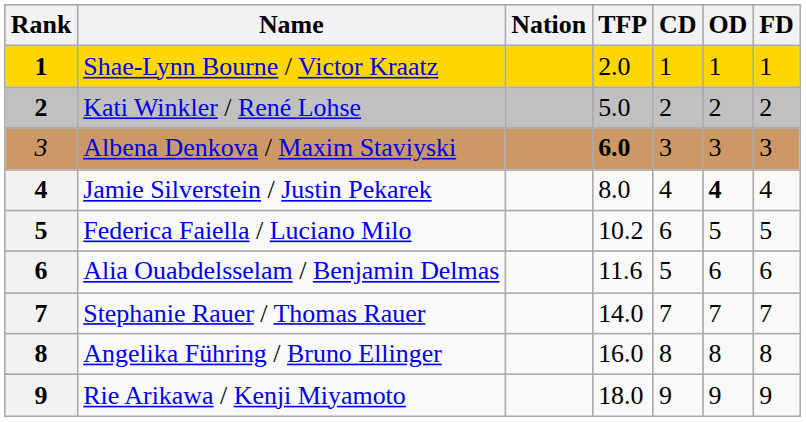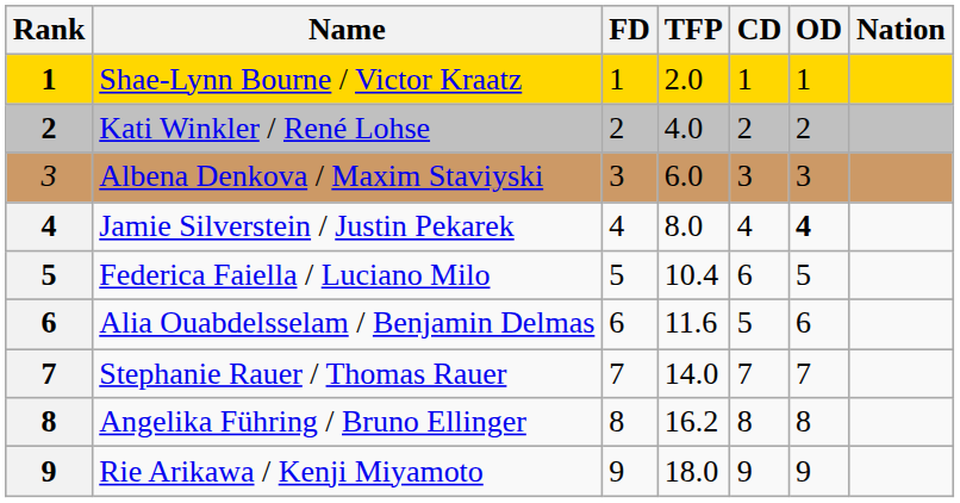 <table class="wikitable">
 <tr>
 <th>Rank</th>
 <th>Name</th>
-<th>Nation</th>
+<th>FD</th>
 <th>TFP</th>
 <th>CD</th>
 <th>OD</th>
-<th>FD</th>
+<th>Nation</th>
 </tr>
 <tr bgcolor="gold">
 <td align="center"><strong>1</strong></td>
 <td><a href='#'>Shae-Lynn Bourne</a> / <a href='#'>Victor Kraatz</a></td>
-<td></td>
+<td>1</td>
 <td>2.0</td>
 <td>1</td>
 <td>1</td>
-<td>1</td>
+<td></td>
 </tr>
 <tr bgcolor="silver">
 <td align="center"><strong>2</strong></td>
 <td><a href='#'>Kati Winkler</a> / <a href='#'>René Lohse</a></td>
-<td></td>
-<td>5.0</td>
+<td>2</td>
+<td>4.0</td>
 <td>2</td>
 <td>2</td>
-<td>2</td>
+<td></td>
 </tr>
 <tr bgcolor="cc9966">
 <td align="center"><em>3<strong></td>
 <td><a href='#'>Albena Denkova</a> / <a href='#'>Maxim Staviyski</a></td>
-<td></td>
-<td><strong>6.0</strong></td>
+<td>3</td>
+<td>6.0</td>
 <td>3</td>
 <td>3</td>
-<td>3</td>
+<td></td>
 </tr>
 <tr>
 <th>4</th>
 <td><a href='#'>Jamie Silverstein</a> / <a href='#'>Justin Pekarek</a></td>
-<td></td>
+<td>4</td>
 <td>8.0</td>
 <td>4</td>
 <td><strong>4</strong></td>
-<td>4</td>
+<td></td>
 </tr>
 <tr>
 <th>5</th>
 <td><a href='#'>Federica Faiella</a> / <a href='#'>Luciano Milo</a></td>
-<td></td>
-<td>10.2</td>
+<td>5</td>
+<td>10.4</td>
 <td>6</td>
 <td>5</td>
-<td>5</td>
+<td></td>
 </tr>
 <tr>
 <th>6</th>
 <td><a href='#'>Alia Ouabdelsselam</a> / <a href='#'>Benjamin Delmas</a></td>
-<td></td>
+<td>6</td>
 <td>11.6</td>
 <td>5</td>
 <td>6</td>
-<td>6</td>
+<td></td>
 </tr>
 <tr>
 <th>7</th>
 <td><a href='#'>Stephanie Rauer</a> / <a href='#'>Thomas Rauer</a></td>
-<td></td>
+<td>7</td>
 <td>14.0</td>
 <td>7</td>
 <td>7</td>
-<td>7</td>
+<td></td>
 </tr>
 <tr>
 <th>8</th>
 <td><a href='#'>Angelika Führing</a> / <a href='#'>Bruno Ellinger</a></td>
-<td></td>
-<td>16.0</td>
+<td>8</td>
+<td>16.2</td>
 <td>8</td>
 <td>8</td>
-<td>8</td>
+<td></td>
 </tr>
 <tr>
 <th>9</th>
 <td><a href='#'>Rie Arikawa</a> / <a href='#'>Kenji Miyamoto</a></td>
-<td></td>
+<td>9</td>
 <td>18.0</td>
 <td>9</td>
 <td>9</td>
-<td>9</td>
+<td></td>
 </tr>
 </table>
